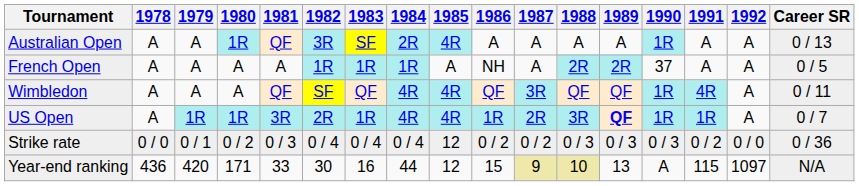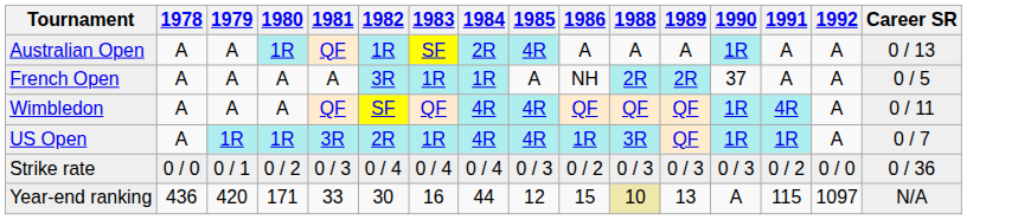 <table class="wikitable">
 <tr>
 <th>Tournament</th>
 <th><a href='#'>1978</a></th>
 <th><a href='#'>1979</a></th>
 <th><a href='#'>1980</a></th>
 <th><a href='#'>1981</a></th>
 <th><a href='#'>1982</a></th>
 <th><a href='#'>1983</a></th>
 <th><a href='#'>1984</a></th>
 <th><a href='#'>1985</a></th>
 <th><a href='#'>1986</a></th>
-<th><a href='#'>1987</a></th>
 <th><a href='#'>1988</a></th>
 <th><a href='#'>1989</a></th>
 <th><a href='#'>1990</a></th>
 <th><a href='#'>1991</a></th>
 <th><a href='#'>1992</a></th>
 <th>Career SR</th>
 </tr>
 <tr>
 <td bgcolor="#efefef"><a href='#'>Australian Open</a></td>
 <td align="center">A</td>
 <td align="center">A</td>
 <td align="center" style="background:#afeeee;"><a href='#'>1R</a></td>
 <td align="center" style="background:#ffebcd;"><a href='#'>QF</a></td>
-<td align="center" style="background:#afeeee;"><a href='#'>3R</a></td>
+<td align="center" style="background:#afeeee;"><a href='#'>1R</a></td>
 <td align="center" style="background:yellow;"><a href='#'>SF</a></td>
 <td align="center" style="background:#afeeee;"><a href='#'>2R</a></td>
 <td align="center" style="background:#afeeee;"><a href='#'>4R</a></td>
-<td align="center">A</td>
 <td align="center">A</td>
 <td align="center">A</td>
 <td align="center">A</td>
 <td align="center" style="background:#afeeee;"><a href='#'>1R</a></td>
 <td align="center">A</td>
 <td align="center">A</td>
 <td align="center" style="background:#EFEFEF;">0 / 13</td>
 </tr>
 <tr>
 <td bgcolor="#efefef"><a href='#'>French Open</a></td>
 <td align="center">A</td>
 <td align="center">A</td>
 <td align="center">A</td>
 <td align="center">A</td>
-<td align="center" style="background:#afeeee;"><a href='#'>1R</a></td>
+<td align="center" style="background:#afeeee;"><a href='#'>3R</a></td>
 <td align="center" style="background:#afeeee;"><a href='#'>1R</a></td>
 <td align="center" style="background:#afeeee;"><a href='#'>1R</a></td>
 <td align="center">A</td>
 <td align="center">NH</td>
-<td align="center">A</td>
 <td align="center" style="background:#afeeee;"><a href='#'>2R</a></td>
 <td align="center" style="background:#afeeee;"><a href='#'>2R</a></td>
 <td align="center">37</td>
 <td align="center">A</td>
 <td align="center">A</td>
 <td align="center" style="background:#EFEFEF;">0 / 5</td>
 </tr>
 <tr>
 <td bgcolor="#efefef"><a href='#'>Wimbledon</a></td>
 <td align="center">A</td>
 <td align="center">A</td>
 <td align="center">A</td>
 <td align="center" style="background:#ffebcd;"><a href='#'>QF</a></td>
 <td align="center" style="background:yellow;"><a href='#'>SF</a></td>
 <td align="center" style="background:#ffebcd;"><a href='#'>QF</a></td>
 <td align="center" style="background:#afeeee;"><a href='#'>4R</a></td>
 <td align="center" style="background:#afeeee;"><a href='#'>4R</a></td>
 <td align="center" style="background:#ffebcd;"><a href='#'>QF</a></td>
-<td align="center" style="background:#afeeee;"><a href='#'>3R</a></td>
 <td align="center" style="background:#ffebcd;"><a href='#'>QF</a></td>
 <td align="center" style="background:#ffebcd;"><a href='#'>QF</a></td>
 <td align="center" style="background:#afeeee;"><a href='#'>1R</a></td>
 <td align="center" style="background:#afeeee;"><a href='#'>4R</a></td>
 <td align="center">A</td>
 <td align="center" style="background:#EFEFEF;">0 / 11</td>
 </tr>
 <tr>
 <td bgcolor="#efefef"><a href='#'>US Open</a></td>
 <td align="center">A</td>
 <td align="center" style="background:#afeeee;"><a href='#'>1R</a></td>
 <td align="center" style="background:#afeeee;"><a href='#'>1R</a></td>
 <td align="center" style="background:#afeeee;"><a href='#'>3R</a></td>
 <td align="center" style="background:#afeeee;"><a href='#'>2R</a></td>
 <td align="center" style="background:#afeeee;"><a href='#'>1R</a></td>
 <td align="center" style="background:#afeeee;"><a href='#'>4R</a></td>
 <td align="center" style="background:#afeeee;"><a href='#'>4R</a></td>
 <td align="center" style="background:#afeeee;"><a href='#'>1R</a></td>
-<td align="center" style="background:#afeeee;"><a href='#'>2R</a></td>
 <td align="center" style="background:#afeeee;"><a href='#'>3R</a></td>
-<td align="center" style="background:#ffebcd;"><strong><a href='#'>QF</a></strong></td>
+<td align="center" style="background:#ffebcd;"><a href='#'>QF</a></td>
 <td align="center" style="background:#afeeee;"><a href='#'>1R</a></td>
 <td align="center" style="background:#afeeee;"><a href='#'>1R</a></td>
 <td align="center">A</td>
 <td align="center" style="background:#EFEFEF;">0 / 7</td>
 </tr>
 <tr bgcolor="#efefef">
 <td>Strike rate</td>
 <td align="center">0 / 0</td>
 <td align="center">0 / 1</td>
 <td align="center">0 / 2</td>
 <td align="center">0 / 3</td>
 <td align="center">0 / 4</td>
 <td align="center">0 / 4</td>
 <td align="center">0 / 4</td>
-<td align="center">12</td>
-<td align="center">0 / 2</td>
+<td align="center">0 / 3</td>
 <td align="center">0 / 2</td>
 <td align="center">0 / 3</td>
 <td align="center">0 / 3</td>
 <td align="center">0 / 3</td>
 <td align="center">0 / 2</td>
 <td align="center">0 / 0</td>
 <td align="center">0 / 36</td>
 </tr>
 <tr>
 <td style="background:#EFEFEF;">Year-end ranking</td>
 <td align="center">436</td>
 <td align="center">420</td>
 <td align="center">171</td>
 <td align="center">33</td>
 <td align="center">30</td>
 <td align="center">16</td>
 <td align="center">44</td>
 <td align="center">12</td>
 <td align="center">15</td>
-<td align="center" style="background:#EEE8AA;">9</td>
 <td align="center" style="background:#EEE8AA;">10</td>
 <td align="center">13</td>
 <td align="center">A</td>
 <td align="center">115</td>
 <td align="center">1097</td>
 <td align="center" style="background:#EFEFEF;">N/A</td>
 </tr>
 </table>
